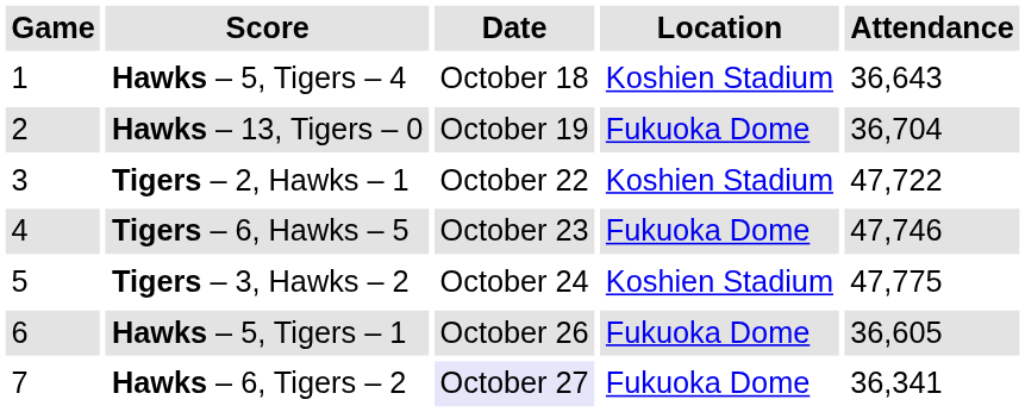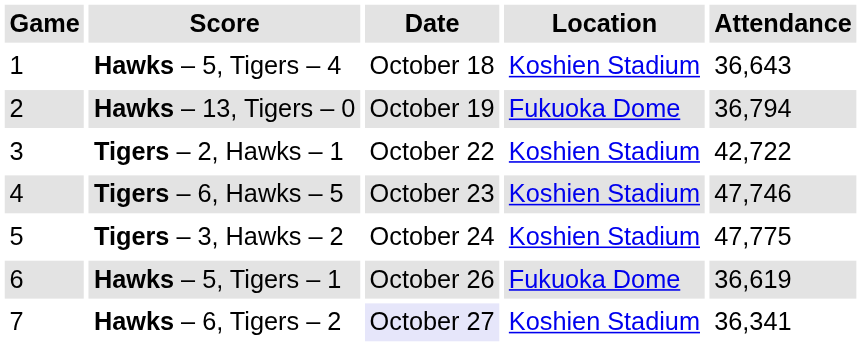 <table border="0" cellspacing="3" cellpadding="3">
 <tr style="background: #e3e3e3;">
 <th>Game</th>
 <th>Score</th>
 <th>Date</th>
 <th>Location</th>
 <th>Attendance</th>
 </tr>
 <tr>
 <td>1</td>
 <td><strong>Hawks</strong> – 5, Tigers – 4</td>
 <td>October 18</td>
 <td><a href='#'>Koshien Stadium</a></td>
 <td>36,643</td>
 </tr>
 <tr style="background: #e3e3e3;">
 <td>2</td>
 <td><strong>Hawks</strong> – 13, Tigers – 0</td>
 <td>October 19</td>
 <td><a href='#'>Fukuoka Dome</a></td>
-<td>36,704</td>
+<td>36,794</td>
 </tr>
 <tr>
 <td>3</td>
 <td><strong>Tigers</strong> – 2, Hawks – 1</td>
 <td>October 22</td>
 <td><a href='#'>Koshien Stadium</a></td>
-<td>47,722</td>
+<td>42,722</td>
 </tr>
 <tr style="background: #e3e3e3;">
 <td>4</td>
 <td><strong>Tigers</strong> – 6, Hawks – 5</td>
 <td>October 23</td>
-<td><a href='#'>Fukuoka Dome</a></td>
+<td><a href='#'>Koshien Stadium</a></td>
 <td>47,746</td>
 </tr>
 <tr>
 <td>5</td>
 <td><strong>Tigers</strong> – 3, Hawks – 2</td>
 <td>October 24</td>
 <td><a href='#'>Koshien Stadium</a></td>
 <td>47,775</td>
 </tr>
 <tr style="background: #e3e3e3;">
 <td>6</td>
 <td><strong>Hawks</strong> – 5, Tigers – 1</td>
 <td>October 26</td>
 <td><a href='#'>Fukuoka Dome</a></td>
-<td>36,605</td>
+<td>36,619</td>
 </tr>
 <tr>
 <td>7</td>
 <td><strong>Hawks</strong> – 6, Tigers – 2</td>
 <td style="background: lavender;">October 27</td>
-<td><a href='#'>Fukuoka Dome</a></td>
+<td><a href='#'>Koshien Stadium</a></td>
 <td>36,341</td>
 </tr>
 </table>
